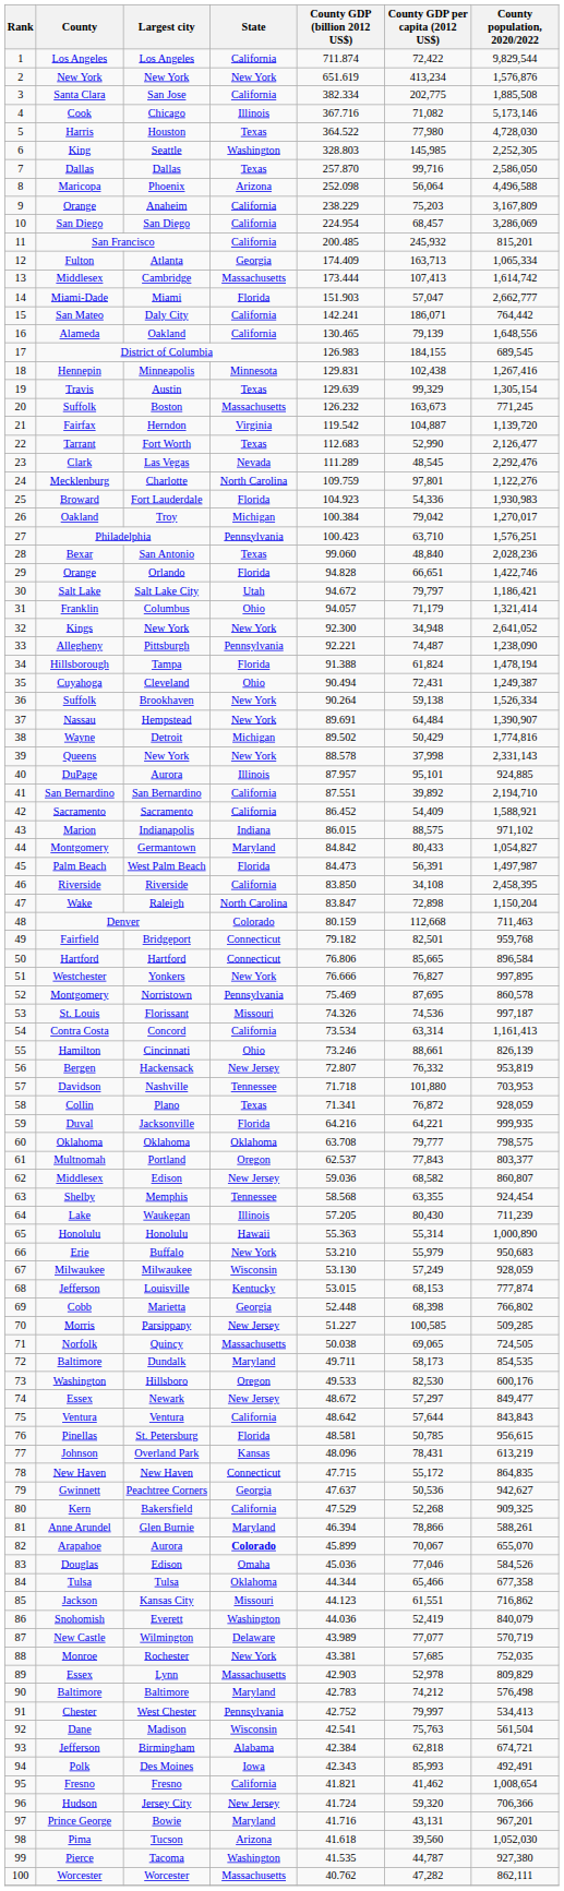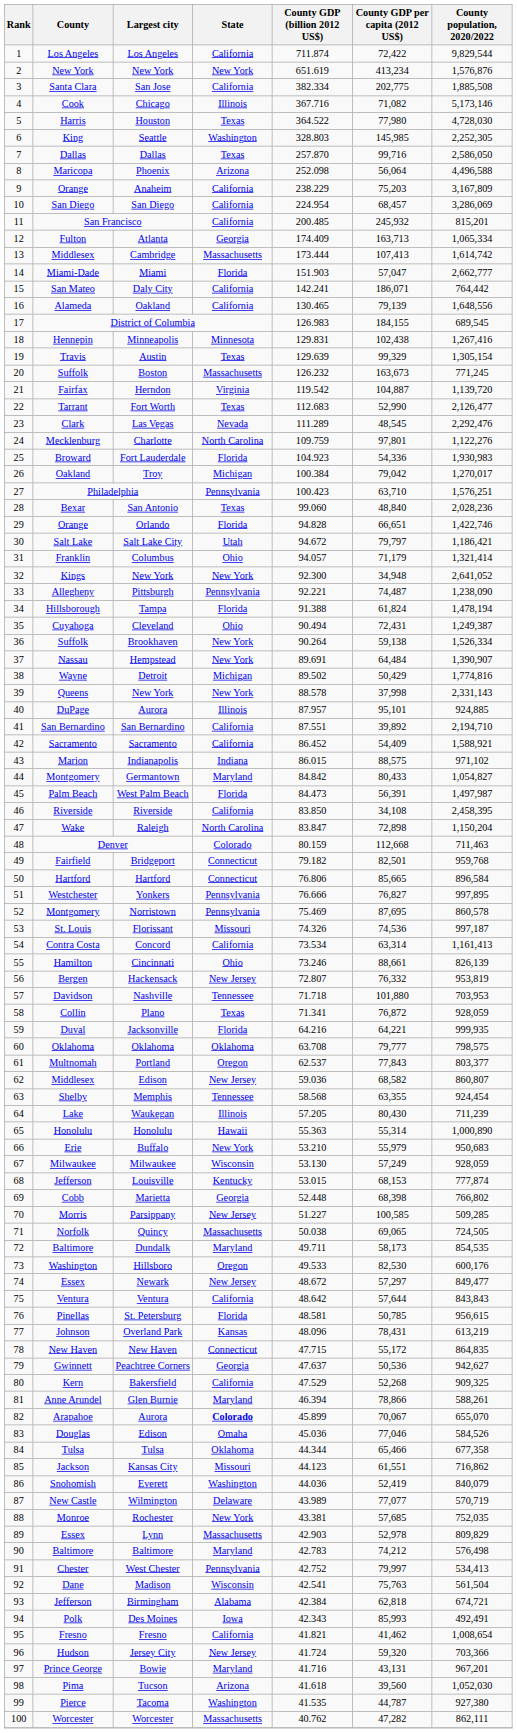 <table class="sortable wikitable" style="text-align:center; font-size:85%;">
 <tr>
 <th style="width:20px;">Rank</th>
 <th style="width:100px;">County</th>
 <th style="width:100px;">Largest city</th>
 <th style="width:100px;">State</th>
 <th style="width:100px;">County GDP<br>(billion 2012 US$)</th>
 <th style="width:100px;">County GDP per capita (2012 US$)</th>
 <th style="width:100px;">County population, 2020/2022</th>
 </tr>
 <tr>
 <td>1</td>
 <td><a href='#'>Los Angeles</a></td>
 <td><a href='#'>Los Angeles</a></td>
 <td><a href='#'>California</a></td>
 <td>711.874</td>
 <td>72,422</td>
 <td>9,829,544</td>
 </tr>
 <tr>
 <td>2</td>
 <td><a href='#'>New York</a></td>
 <td><a href='#'>New York</a></td>
 <td><a href='#'>New York</a></td>
 <td>651.619</td>
 <td>413,234</td>
 <td>1,576,876</td>
 </tr>
 <tr>
 <td>3</td>
 <td><a href='#'>Santa Clara</a></td>
 <td><a href='#'>San Jose</a></td>
 <td><a href='#'>California</a></td>
 <td>382.334</td>
 <td>202,775</td>
 <td>1,885,508</td>
 </tr>
 <tr>
 <td>4</td>
 <td><a href='#'>Cook</a></td>
 <td><a href='#'>Chicago</a></td>
 <td><a href='#'>Illinois</a></td>
 <td>367.716</td>
 <td>71,082</td>
 <td>5,173,146</td>
 </tr>
 <tr>
 <td>5</td>
 <td><a href='#'>Harris</a></td>
 <td><a href='#'>Houston</a></td>
 <td><a href='#'>Texas</a></td>
 <td>364.522</td>
 <td>77,980</td>
 <td>4,728,030</td>
 </tr>
 <tr>
 <td>6</td>
 <td><a href='#'>King</a></td>
 <td><a href='#'>Seattle</a></td>
 <td><a href='#'>Washington</a></td>
 <td>328.803</td>
 <td>145,985</td>
 <td>2,252,305</td>
 </tr>
 <tr>
 <td>7</td>
 <td><a href='#'>Dallas</a></td>
 <td><a href='#'>Dallas</a></td>
 <td><a href='#'>Texas</a></td>
 <td>257.870</td>
 <td>99,716</td>
 <td>2,586,050</td>
 </tr>
 <tr>
 <td>8</td>
 <td><a href='#'>Maricopa</a></td>
 <td><a href='#'>Phoenix</a></td>
 <td><a href='#'>Arizona</a></td>
 <td>252.098</td>
 <td>56,064</td>
 <td>4,496,588</td>
 </tr>
 <tr>
 <td>9</td>
 <td><a href='#'>Orange</a></td>
 <td><a href='#'>Anaheim</a></td>
 <td><a href='#'>California</a></td>
 <td>238.229</td>
 <td>75,203</td>
 <td>3,167,809</td>
 </tr>
 <tr>
 <td>10</td>
 <td><a href='#'>San Diego</a></td>
 <td><a href='#'>San Diego</a></td>
 <td><a href='#'>California</a></td>
 <td>224.954</td>
 <td>68,457</td>
 <td>3,286,069</td>
 </tr>
 <tr>
 <td>11</td>
 <td colspan="2"><a href='#'>San Francisco</a></td>
 <td><a href='#'>California</a></td>
 <td>200.485</td>
 <td>245,932</td>
 <td>815,201</td>
 </tr>
 <tr>
 <td>12</td>
 <td><a href='#'>Fulton</a></td>
 <td><a href='#'>Atlanta</a></td>
 <td><a href='#'>Georgia</a></td>
 <td>174.409</td>
 <td>163,713</td>
 <td>1,065,334</td>
 </tr>
 <tr>
 <td>13</td>
 <td><a href='#'>Middlesex</a></td>
 <td><a href='#'>Cambridge</a></td>
 <td><a href='#'>Massachusetts</a></td>
 <td>173.444</td>
 <td>107,413</td>
 <td>1,614,742</td>
 </tr>
 <tr>
 <td>14</td>
 <td><a href='#'>Miami-Dade</a></td>
 <td><a href='#'>Miami</a></td>
 <td><a href='#'>Florida</a></td>
 <td>151.903</td>
 <td>57,047</td>
 <td>2,662,777</td>
 </tr>
 <tr>
 <td>15</td>
 <td><a href='#'>San Mateo</a></td>
 <td><a href='#'>Daly City</a></td>
 <td><a href='#'>California</a></td>
 <td>142.241</td>
 <td>186,071</td>
 <td>764,442</td>
 </tr>
 <tr>
 <td>16</td>
 <td><a href='#'>Alameda</a></td>
 <td><a href='#'>Oakland</a></td>
 <td><a href='#'>California</a></td>
 <td>130.465</td>
 <td>79,139</td>
 <td>1,648,556</td>
 </tr>
 <tr>
 <td>17</td>
 <td colspan="3"><a href='#'>District of Columbia</a></td>
 <td>126.983</td>
 <td>184,155</td>
 <td>689,545</td>
 </tr>
 <tr>
 <td>18</td>
 <td><a href='#'>Hennepin</a></td>
 <td><a href='#'>Minneapolis</a></td>
 <td><a href='#'>Minnesota</a></td>
 <td>129.831</td>
 <td>102,438</td>
 <td>1,267,416</td>
 </tr>
 <tr>
 <td>19</td>
 <td><a href='#'>Travis</a></td>
 <td><a href='#'>Austin</a></td>
 <td><a href='#'>Texas</a></td>
 <td>129.639</td>
 <td>99,329</td>
 <td>1,305,154</td>
 </tr>
 <tr>
 <td>20</td>
 <td><a href='#'>Suffolk</a></td>
 <td><a href='#'>Boston</a></td>
 <td><a href='#'>Massachusetts</a></td>
 <td>126.232</td>
 <td>163,673</td>
 <td>771,245</td>
 </tr>
 <tr>
 <td>21</td>
 <td><a href='#'>Fairfax</a></td>
 <td><a href='#'>Herndon</a></td>
 <td><a href='#'>Virginia</a></td>
 <td>119.542</td>
 <td>104,887</td>
 <td>1,139,720</td>
 </tr>
 <tr>
 <td>22</td>
 <td><a href='#'>Tarrant</a></td>
 <td><a href='#'>Fort Worth</a></td>
 <td><a href='#'>Texas</a></td>
 <td>112.683</td>
 <td>52,990</td>
 <td>2,126,477</td>
 </tr>
 <tr>
 <td>23</td>
 <td><a href='#'>Clark</a></td>
 <td><a href='#'>Las Vegas</a></td>
 <td><a href='#'>Nevada</a></td>
 <td>111.289</td>
 <td>48,545</td>
 <td>2,292,476</td>
 </tr>
 <tr>
 <td>24</td>
 <td><a href='#'>Mecklenburg</a></td>
 <td><a href='#'>Charlotte</a></td>
 <td><a href='#'>North Carolina</a></td>
 <td>109.759</td>
 <td>97,801</td>
 <td>1,122,276</td>
 </tr>
 <tr>
 <td>25</td>
 <td><a href='#'>Broward</a></td>
 <td><a href='#'>Fort Lauderdale</a></td>
 <td><a href='#'>Florida</a></td>
 <td>104.923</td>
 <td>54,336</td>
 <td>1,930,983</td>
 </tr>
 <tr>
 <td>26</td>
 <td><a href='#'>Oakland</a></td>
 <td><a href='#'>Troy</a></td>
 <td><a href='#'>Michigan</a></td>
 <td>100.384</td>
 <td>79,042</td>
 <td>1,270,017</td>
 </tr>
 <tr>
 <td>27</td>
 <td colspan="2"><a href='#'>Philadelphia</a></td>
 <td><a href='#'>Pennsylvania</a></td>
 <td>100.423</td>
 <td>63,710</td>
 <td>1,576,251</td>
 </tr>
 <tr>
 <td>28</td>
 <td><a href='#'>Bexar</a></td>
 <td><a href='#'>San Antonio</a></td>
 <td><a href='#'>Texas</a></td>
 <td>99.060</td>
 <td>48,840</td>
 <td>2,028,236</td>
 </tr>
 <tr>
 <td>29</td>
 <td><a href='#'>Orange</a></td>
 <td><a href='#'>Orlando</a></td>
 <td><a href='#'>Florida</a></td>
 <td>94.828</td>
 <td>66,651</td>
 <td>1,422,746</td>
 </tr>
 <tr>
 <td>30</td>
 <td><a href='#'>Salt Lake</a></td>
 <td><a href='#'>Salt Lake City</a></td>
 <td><a href='#'>Utah</a></td>
 <td>94.672</td>
 <td>79,797</td>
 <td>1,186,421</td>
 </tr>
 <tr>
 <td>31</td>
 <td><a href='#'>Franklin</a></td>
 <td><a href='#'>Columbus</a></td>
 <td><a href='#'>Ohio</a></td>
 <td>94.057</td>
 <td>71,179</td>
 <td>1,321,414</td>
 </tr>
 <tr>
 <td>32</td>
 <td><a href='#'>Kings</a></td>
 <td><a href='#'>New York</a></td>
 <td><a href='#'>New York</a></td>
 <td>92.300</td>
 <td>34,948</td>
 <td>2,641,052</td>
 </tr>
 <tr>
 <td>33</td>
 <td><a href='#'>Allegheny</a></td>
 <td><a href='#'>Pittsburgh</a></td>
 <td><a href='#'>Pennsylvania</a></td>
 <td>92.221</td>
 <td>74,487</td>
 <td>1,238,090</td>
 </tr>
 <tr>
 <td>34</td>
 <td><a href='#'>Hillsborough</a></td>
 <td><a href='#'>Tampa</a></td>
 <td><a href='#'>Florida</a></td>
 <td>91.388</td>
 <td>61,824</td>
 <td>1,478,194</td>
 </tr>
 <tr>
 <td>35</td>
 <td><a href='#'>Cuyahoga</a></td>
 <td><a href='#'>Cleveland</a></td>
 <td><a href='#'>Ohio</a></td>
 <td>90.494</td>
 <td>72,431</td>
 <td>1,249,387</td>
 </tr>
 <tr>
 <td>36</td>
 <td><a href='#'>Suffolk</a></td>
 <td><a href='#'>Brookhaven</a></td>
 <td><a href='#'>New York</a></td>
 <td>90.264</td>
 <td>59,138</td>
 <td>1,526,334</td>
 </tr>
 <tr>
 <td>37</td>
 <td><a href='#'>Nassau</a></td>
 <td><a href='#'>Hempstead</a></td>
 <td><a href='#'>New York</a></td>
 <td>89.691</td>
 <td>64,484</td>
 <td>1,390,907</td>
 </tr>
 <tr>
 <td>38</td>
 <td><a href='#'>Wayne</a></td>
 <td><a href='#'>Detroit</a></td>
 <td><a href='#'>Michigan</a></td>
 <td>89.502</td>
 <td>50,429</td>
 <td>1,774,816</td>
 </tr>
 <tr>
 <td>39</td>
 <td><a href='#'>Queens</a></td>
 <td><a href='#'>New York</a></td>
 <td><a href='#'>New York</a></td>
 <td>88.578</td>
 <td>37,998</td>
 <td>2,331,143</td>
 </tr>
 <tr>
 <td>40</td>
 <td><a href='#'>DuPage</a></td>
 <td><a href='#'>Aurora</a></td>
 <td><a href='#'>Illinois</a></td>
 <td>87.957</td>
 <td>95,101</td>
 <td>924,885</td>
 </tr>
 <tr>
 <td>41</td>
 <td><a href='#'>San Bernardino</a></td>
 <td><a href='#'>San Bernardino</a></td>
 <td><a href='#'>California</a></td>
 <td>87.551</td>
 <td>39,892</td>
 <td>2,194,710</td>
 </tr>
 <tr>
 <td>42</td>
 <td><a href='#'>Sacramento</a></td>
 <td><a href='#'>Sacramento</a></td>
 <td><a href='#'>California</a></td>
 <td>86.452</td>
 <td>54,409</td>
 <td>1,588,921</td>
 </tr>
 <tr>
 <td>43</td>
 <td><a href='#'>Marion</a></td>
 <td><a href='#'>Indianapolis</a></td>
 <td><a href='#'>Indiana</a></td>
 <td>86.015</td>
 <td>88,575</td>
 <td>971,102</td>
 </tr>
 <tr>
 <td>44</td>
 <td><a href='#'>Montgomery</a></td>
 <td><a href='#'>Germantown</a></td>
 <td><a href='#'>Maryland</a></td>
 <td>84.842</td>
 <td>80,433</td>
 <td>1,054,827</td>
 </tr>
 <tr>
 <td>45</td>
 <td><a href='#'>Palm Beach</a></td>
 <td><a href='#'>West Palm Beach</a></td>
 <td><a href='#'>Florida</a></td>
 <td>84.473</td>
 <td>56,391</td>
 <td>1,497,987</td>
 </tr>
 <tr>
 <td>46</td>
 <td><a href='#'>Riverside</a></td>
 <td><a href='#'>Riverside</a></td>
 <td><a href='#'>California</a></td>
 <td>83.850</td>
 <td>34,108</td>
 <td>2,458,395</td>
 </tr>
 <tr>
 <td>47</td>
 <td><a href='#'>Wake</a></td>
 <td><a href='#'>Raleigh</a></td>
 <td><a href='#'>North Carolina</a></td>
 <td>83.847</td>
 <td>72,898</td>
 <td>1,150,204</td>
 </tr>
 <tr>
 <td>48</td>
 <td colspan="2"><a href='#'>Denver</a></td>
 <td><a href='#'>Colorado</a></td>
 <td>80.159</td>
 <td>112,668</td>
 <td>711,463</td>
 </tr>
 <tr>
 <td>49</td>
 <td><a href='#'>Fairfield</a></td>
 <td><a href='#'>Bridgeport</a></td>
 <td><a href='#'>Connecticut</a></td>
 <td>79.182</td>
 <td>82,501</td>
 <td>959,768</td>
 </tr>
 <tr>
 <td>50</td>
 <td><a href='#'>Hartford</a></td>
 <td><a href='#'>Hartford</a></td>
 <td><a href='#'>Connecticut</a></td>
 <td>76.806</td>
 <td>85,665</td>
 <td>896,584</td>
 </tr>
 <tr>
 <td>51</td>
 <td><a href='#'>Westchester</a></td>
 <td><a href='#'>Yonkers</a></td>
-<td><a href='#'>New York</a></td>
+<td><a href='#'>Pennsylvania</a></td>
 <td>76.666</td>
 <td>76,827</td>
 <td>997,895</td>
 </tr>
 <tr>
 <td>52</td>
 <td><a href='#'>Montgomery</a></td>
 <td><a href='#'>Norristown</a></td>
 <td><a href='#'>Pennsylvania</a></td>
 <td>75.469</td>
 <td>87,695</td>
 <td>860,578</td>
 </tr>
 <tr>
 <td>53</td>
 <td><a href='#'>St. Louis</a></td>
 <td><a href='#'>Florissant</a></td>
 <td><a href='#'>Missouri</a></td>
 <td>74.326</td>
 <td>74,536</td>
 <td>997,187</td>
 </tr>
 <tr>
 <td>54</td>
 <td><a href='#'>Contra Costa</a></td>
 <td><a href='#'>Concord</a></td>
 <td><a href='#'>California</a></td>
 <td>73.534</td>
 <td>63,314</td>
 <td>1,161,413</td>
 </tr>
 <tr>
 <td>55</td>
 <td><a href='#'>Hamilton</a></td>
 <td><a href='#'>Cincinnati</a></td>
 <td><a href='#'>Ohio</a></td>
 <td>73.246</td>
 <td>88,661</td>
 <td>826,139</td>
 </tr>
 <tr>
 <td>56</td>
 <td><a href='#'>Bergen</a></td>
 <td><a href='#'>Hackensack</a></td>
 <td><a href='#'>New Jersey</a></td>
 <td>72.807</td>
 <td>76,332</td>
 <td>953,819</td>
 </tr>
 <tr>
 <td>57</td>
 <td><a href='#'>Davidson</a></td>
 <td><a href='#'>Nashville</a></td>
 <td><a href='#'>Tennessee</a></td>
 <td>71.718</td>
 <td>101,880</td>
 <td>703,953</td>
 </tr>
 <tr>
 <td>58</td>
 <td><a href='#'>Collin</a></td>
 <td><a href='#'>Plano</a></td>
 <td><a href='#'>Texas</a></td>
 <td>71.341</td>
 <td>76,872</td>
 <td>928,059</td>
 </tr>
 <tr>
 <td>59</td>
 <td><a href='#'>Duval</a></td>
 <td><a href='#'>Jacksonville</a></td>
 <td><a href='#'>Florida</a></td>
 <td>64.216</td>
 <td>64,221</td>
 <td>999,935</td>
 </tr>
 <tr>
 <td>60</td>
 <td><a href='#'>Oklahoma</a></td>
 <td><a href='#'>Oklahoma</a></td>
 <td><a href='#'>Oklahoma</a></td>
 <td>63.708</td>
 <td>79,777</td>
 <td>798,575</td>
 </tr>
 <tr>
 <td>61</td>
 <td><a href='#'>Multnomah</a></td>
 <td><a href='#'>Portland</a></td>
 <td><a href='#'>Oregon</a></td>
 <td>62.537</td>
 <td>77,843</td>
 <td>803,377</td>
 </tr>
 <tr>
 <td>62</td>
 <td><a href='#'>Middlesex</a></td>
 <td><a href='#'>Edison</a></td>
 <td><a href='#'>New Jersey</a></td>
 <td>59.036</td>
 <td>68,582</td>
 <td>860,807</td>
 </tr>
 <tr>
 <td>63</td>
 <td><a href='#'>Shelby</a></td>
 <td><a href='#'>Memphis</a></td>
 <td><a href='#'>Tennessee</a></td>
 <td>58.568</td>
 <td>63,355</td>
 <td>924,454</td>
 </tr>
 <tr>
 <td>64</td>
 <td><a href='#'>Lake</a></td>
 <td><a href='#'>Waukegan</a></td>
 <td><a href='#'>Illinois</a></td>
 <td>57.205</td>
 <td>80,430</td>
 <td>711,239</td>
 </tr>
 <tr>
 <td>65</td>
 <td><a href='#'>Honolulu</a></td>
 <td><a href='#'>Honolulu</a></td>
 <td><a href='#'>Hawaii</a></td>
 <td>55.363</td>
 <td>55,314</td>
 <td>1,000,890</td>
 </tr>
 <tr>
 <td>66</td>
 <td><a href='#'>Erie</a></td>
 <td><a href='#'>Buffalo</a></td>
 <td><a href='#'>New York</a></td>
 <td>53.210</td>
 <td>55,979</td>
 <td>950,683</td>
 </tr>
 <tr>
 <td>67</td>
 <td><a href='#'>Milwaukee</a></td>
 <td><a href='#'>Milwaukee</a></td>
 <td><a href='#'>Wisconsin</a></td>
 <td>53.130</td>
 <td>57,249</td>
 <td>928,059</td>
 </tr>
 <tr>
 <td>68</td>
 <td><a href='#'>Jefferson</a></td>
 <td><a href='#'>Louisville</a></td>
 <td><a href='#'>Kentucky</a></td>
 <td>53.015</td>
 <td>68,153</td>
 <td>777,874</td>
 </tr>
 <tr>
 <td>69</td>
 <td><a href='#'>Cobb</a></td>
 <td><a href='#'>Marietta</a></td>
 <td><a href='#'>Georgia</a></td>
 <td>52.448</td>
 <td>68,398</td>
 <td>766,802</td>
 </tr>
 <tr>
 <td>70</td>
 <td><a href='#'>Morris</a></td>
 <td><a href='#'>Parsippany</a></td>
 <td><a href='#'>New Jersey</a></td>
 <td>51.227</td>
 <td>100,585</td>
 <td>509,285</td>
 </tr>
 <tr>
 <td>71</td>
 <td><a href='#'>Norfolk</a></td>
 <td><a href='#'>Quincy</a></td>
 <td><a href='#'>Massachusetts</a></td>
 <td>50.038</td>
 <td>69,065</td>
 <td>724,505</td>
 </tr>
 <tr>
 <td>72</td>
 <td><a href='#'>Baltimore</a></td>
 <td><a href='#'>Dundalk</a></td>
 <td><a href='#'>Maryland</a></td>
 <td>49.711</td>
 <td>58,173</td>
 <td>854,535</td>
 </tr>
 <tr>
 <td>73</td>
 <td><a href='#'>Washington</a></td>
 <td><a href='#'>Hillsboro</a></td>
 <td><a href='#'>Oregon</a></td>
 <td>49.533</td>
 <td>82,530</td>
 <td>600,176</td>
 </tr>
 <tr>
 <td>74</td>
 <td><a href='#'>Essex</a></td>
 <td><a href='#'>Newark</a></td>
 <td><a href='#'>New Jersey</a></td>
 <td>48.672</td>
 <td>57,297</td>
 <td>849,477</td>
 </tr>
 <tr>
 <td>75</td>
 <td><a href='#'>Ventura</a></td>
 <td><a href='#'>Ventura</a></td>
 <td><a href='#'>California</a></td>
 <td>48.642</td>
 <td>57,644</td>
 <td>843,843</td>
 </tr>
 <tr>
 <td>76</td>
 <td><a href='#'>Pinellas</a></td>
 <td><a href='#'>St. Petersburg</a></td>
 <td><a href='#'>Florida</a></td>
 <td>48.581</td>
 <td>50,785</td>
 <td>956,615</td>
 </tr>
 <tr>
 <td>77</td>
 <td><a href='#'>Johnson</a></td>
 <td><a href='#'>Overland Park</a></td>
 <td><a href='#'>Kansas</a></td>
 <td>48.096</td>
 <td>78,431</td>
 <td>613,219</td>
 </tr>
 <tr>
 <td>78</td>
 <td><a href='#'>New Haven</a></td>
 <td><a href='#'>New Haven</a></td>
 <td><a href='#'>Connecticut</a></td>
 <td>47.715</td>
 <td>55,172</td>
 <td>864,835</td>
 </tr>
 <tr>
 <td>79</td>
 <td><a href='#'>Gwinnett</a></td>
 <td><a href='#'>Peachtree Corners</a></td>
 <td><a href='#'>Georgia</a></td>
 <td>47.637</td>
 <td>50,536</td>
 <td>942,627</td>
 </tr>
 <tr>
 <td>80</td>
 <td><a href='#'>Kern</a></td>
 <td><a href='#'>Bakersfield</a></td>
 <td><a href='#'>California</a></td>
 <td>47.529</td>
 <td>52,268</td>
 <td>909,325</td>
 </tr>
 <tr>
 <td>81</td>
 <td><a href='#'>Anne Arundel</a></td>
 <td><a href='#'>Glen Burnie</a></td>
 <td><a href='#'>Maryland</a></td>
 <td>46.394</td>
 <td>78,866</td>
 <td>588,261</td>
 </tr>
 <tr>
 <td>82</td>
 <td><a href='#'>Arapahoe</a></td>
 <td><a href='#'>Aurora</a></td>
 <td><strong><a href='#'>Colorado</a></strong></td>
 <td>45.899</td>
 <td>70,067</td>
 <td>655,070</td>
 </tr>
 <tr>
 <td>83</td>
 <td><a href='#'>Douglas</a></td>
 <td><a href='#'>Edison</a></td>
 <td><a href='#'>Omaha</a></td>
 <td>45.036</td>
 <td>77,046</td>
 <td>584,526</td>
 </tr>
 <tr>
 <td>84</td>
 <td><a href='#'>Tulsa</a></td>
 <td><a href='#'>Tulsa</a></td>
 <td><a href='#'>Oklahoma</a></td>
 <td>44.344</td>
 <td>65,466</td>
 <td>677,358</td>
 </tr>
 <tr>
 <td>85</td>
 <td><a href='#'>Jackson</a></td>
 <td><a href='#'>Kansas City</a></td>
 <td><a href='#'>Missouri</a></td>
 <td>44.123</td>
 <td>61,551</td>
 <td>716,862</td>
 </tr>
 <tr>
 <td>86</td>
 <td><a href='#'>Snohomish</a></td>
 <td><a href='#'>Everett</a></td>
 <td><a href='#'>Washington</a></td>
 <td>44.036</td>
 <td>52,419</td>
 <td>840,079</td>
 </tr>
 <tr>
 <td>87</td>
 <td><a href='#'>New Castle</a></td>
 <td><a href='#'>Wilmington</a></td>
 <td><a href='#'>Delaware</a></td>
 <td>43.989</td>
 <td>77,077</td>
 <td>570,719</td>
 </tr>
 <tr>
 <td>88</td>
 <td><a href='#'>Monroe</a></td>
 <td><a href='#'>Rochester</a></td>
 <td><a href='#'>New York</a></td>
 <td>43.381</td>
 <td>57,685</td>
 <td>752,035</td>
 </tr>
 <tr>
 <td>89</td>
 <td><a href='#'>Essex</a></td>
 <td><a href='#'>Lynn</a></td>
 <td><a href='#'>Massachusetts</a></td>
 <td>42.903</td>
 <td>52,978</td>
 <td>809,829</td>
 </tr>
 <tr>
 <td>90</td>
 <td><a href='#'>Baltimore</a></td>
 <td><a href='#'>Baltimore</a></td>
 <td><a href='#'>Maryland</a></td>
 <td>42.783</td>
 <td>74,212</td>
 <td>576,498</td>
 </tr>
 <tr>
 <td>91</td>
 <td><a href='#'>Chester</a></td>
 <td><a href='#'>West Chester</a></td>
 <td><a href='#'>Pennsylvania</a></td>
 <td>42.752</td>
 <td>79,997</td>
 <td>534,413</td>
 </tr>
 <tr>
 <td>92</td>
 <td><a href='#'>Dane</a></td>
 <td><a href='#'>Madison</a></td>
 <td><a href='#'>Wisconsin</a></td>
 <td>42.541</td>
 <td>75,763</td>
 <td>561,504</td>
 </tr>
 <tr>
 <td>93</td>
 <td><a href='#'>Jefferson</a></td>
 <td><a href='#'>Birmingham</a></td>
 <td><a href='#'>Alabama</a></td>
 <td>42.384</td>
 <td>62,818</td>
 <td>674,721</td>
 </tr>
 <tr>
 <td>94</td>
 <td><a href='#'>Polk</a></td>
 <td><a href='#'>Des Moines</a></td>
 <td><a href='#'>Iowa</a></td>
 <td>42.343</td>
 <td>85,993</td>
 <td>492,491</td>
 </tr>
 <tr>
 <td>95</td>
 <td><a href='#'>Fresno</a></td>
 <td><a href='#'>Fresno</a></td>
 <td><a href='#'>California</a></td>
 <td>41.821</td>
 <td>41,462</td>
 <td>1,008,654</td>
 </tr>
 <tr>
 <td>96</td>
 <td><a href='#'>Hudson</a></td>
 <td><a href='#'>Jersey City</a></td>
 <td><a href='#'>New Jersey</a></td>
 <td>41.724</td>
 <td>59,320</td>
-<td>706,366</td>
+<td>703,366</td>
 </tr>
 <tr>
 <td>97</td>
 <td><a href='#'>Prince George</a></td>
 <td><a href='#'>Bowie</a></td>
 <td><a href='#'>Maryland</a></td>
 <td>41.716</td>
 <td>43,131</td>
 <td>967,201</td>
 </tr>
 <tr>
 <td>98</td>
 <td><a href='#'>Pima</a></td>
 <td><a href='#'>Tucson</a></td>
 <td><a href='#'>Arizona</a></td>
 <td>41.618</td>
 <td>39,560</td>
 <td>1,052,030</td>
 </tr>
 <tr>
 <td>99</td>
 <td><a href='#'>Pierce</a></td>
 <td><a href='#'>Tacoma</a></td>
 <td><a href='#'>Washington</a></td>
 <td>41.535</td>
 <td>44,787</td>
 <td>927,380</td>
 </tr>
 <tr>
 <td>100</td>
 <td><a href='#'>Worcester</a></td>
 <td><a href='#'>Worcester</a></td>
 <td><a href='#'>Massachusetts</a></td>
 <td>40.762</td>
 <td>47,282</td>
 <td>862,111</td>
 </tr>
 <tr>
 </tr>
 </table>
